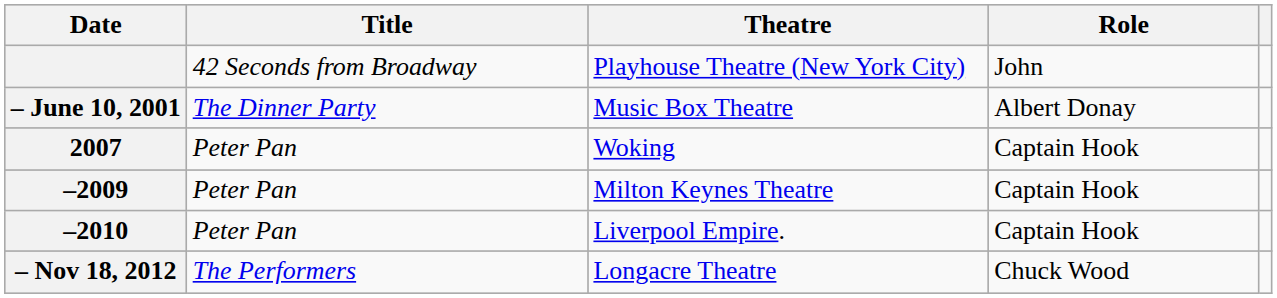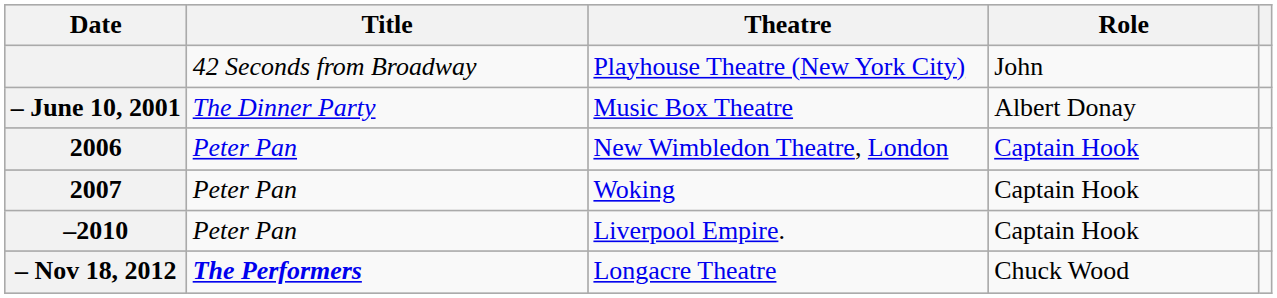 <table class="wikitable plainrowheaders sortable">
 <tr>
 <th scope="col">Date</th>
 <th scope="col" style="width: 15em;">Title</th>
 <th scope="col" style="width: 15em;">Theatre</th>
 <th scope="col" style="width: 10em;">Role</th>
 <th scope="col" class="unsortable"></th>
 </tr>
 <tr>
 <th scope="row"></th>
 <td><em>42 Seconds from Broadway</em></td>
 <td><a href='#'>Playhouse Theatre (New York City)</a></td>
 <td>John</td>
 <td style="text-align:center;"></td>
 </tr>
 <tr>
 <th scope="row"> – June 10, 2001</th>
 <td data-sort-value="Dinner Party, The"><em><a href='#'>The Dinner Party</a></em></td>
 <td><a href='#'>Music Box Theatre</a></td>
 <td data-sort-value="Donay, Albert">Albert Donay</td>
 <td style="text-align:center;"></td>
 </tr>
 <tr>
+<th scope="row">2006</th>
+<td data-sort-value="Pan, Peter"><em><a href='#'>Peter Pan</a></em></td>
+<td><a href='#'>New Wimbledon Theatre</a>, <a href='#'>London</a></td>
+<td><a href='#'>Captain Hook</a></td>
+<td style="text-align:center;"></td>
+</tr>
+<tr>
 <th scope="row">2007</th>
 <td data-sort-value="Pan, Peter"><em>Peter Pan</em></td>
 <td><a href='#'>Woking</a></td>
-<td>Captain Hook</td>
-<td style="text-align:center;"></td>
-</tr>
-<tr>
-<th scope="row">–2009</th>
-<td data-sort-value="Pan, Peter"><em>Peter Pan</em></td>
-<td><a href='#'>Milton Keynes Theatre</a></td>
 <td>Captain Hook</td>
 <td style="text-align:center;"></td>
 </tr>
 <tr>
 <th scope="row">–2010</th>
 <td data-sort-value="Pan, Peter"><em>Peter Pan</em></td>
 <td><a href='#'>Liverpool Empire</a>.</td>
 <td>Captain Hook</td>
 <td style="text-align:center;"></td>
 </tr>
 <tr>
 <th scope="row"> – Nov 18, 2012</th>
-<td data-sort-value="Performers, The"><em><a href='#'>The Performers</a></em></td>
+<td data-sort-value="Performers, The"><strong><em><a href='#'>The Performers</a></em></strong></td>
 <td><a href='#'>Longacre Theatre</a></td>
 <td data-sort-value="Wood, Chuck">Chuck Wood</td>
 <td style="text-align:center;"></td>
 </tr>
 </table>
